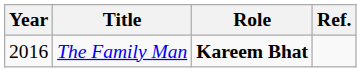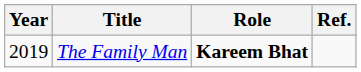 <table class="wikitable">
 <tr>
 <th>Year</th>
 <th>Title</th>
 <th>Role</th>
 <th>Ref.</th>
 </tr>
 <tr>
-<td>2016</td>
+<td>2019</td>
 <td><em><a href='#'>The Family Man</a></em></td>
 <td><strong>Kareem Bhat</strong></td>
 <td></td>
 </tr>
 </table>
